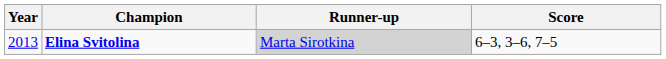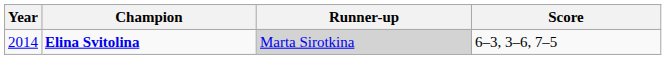 <table class="wikitable" style="font-size:90%">
 <tr>
 <th>Year</th>
 <th width="200">Champion</th>
 <th width="200">Runner-up</th>
 <th width="175">Score</th>
 </tr>
 <tr>
-<td><a href='#'>2013</a></td>
+<td><a href='#'>2014</a></td>
 <td> <strong><a href='#'>Elina Svitolina</a></strong></td>
 <td style="background: lightgrey;"> <a href='#'>Marta Sirotkina</a></td>
 <td>6–3, 3–6, 7–5</td>
 </tr>
 </table>
